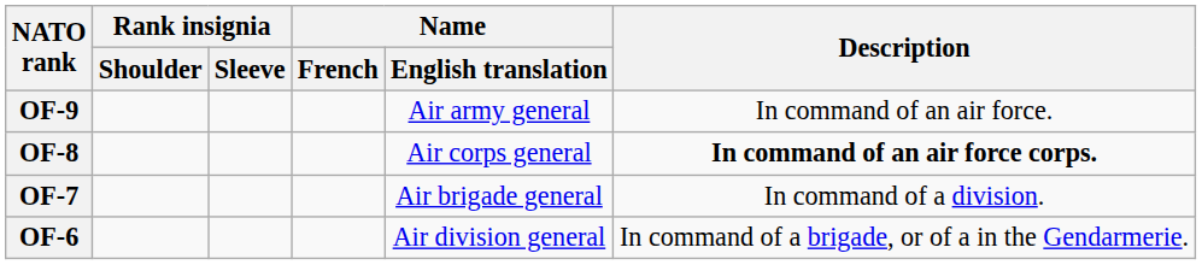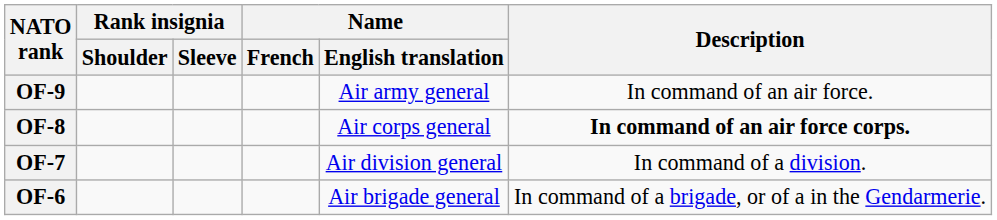 <table class="wikitable plainrowheaders" style="text-align:center;" border="1">
 <tr>
 <th rowspan=2>NATO<br>rank</th>
 <th colspan=2>Rank insignia</th>
 <th colspan=2>Name</th>
 <th rowspan=2>Description</th>
 </tr>
 <tr>
 <th>Shoulder</th>
 <th>Sleeve</th>
 <th>French</th>
 <th>English translation</th>
 </tr>
 <tr>
 <th>OF-9</th>
 <td></td>
 <td></td>
 <td></td>
 <td><a href='#'>Air army general</a></td>
 <td>In command of an air force.</td>
 </tr>
 <tr>
 <th>OF-8</th>
 <td></td>
 <td></td>
 <td></td>
 <td><a href='#'>Air corps general</a></td>
 <td><strong>In command of an air force corps.</strong></td>
 </tr>
 <tr>
 <th>OF-7</th>
 <td></td>
 <td></td>
 <td></td>
-<td><a href='#'>Air brigade general</a></td>
+<td><a href='#'>Air division general</a></td>
 <td>In command of a <a href='#'>division</a>.</td>
 </tr>
 <tr>
 <th>OF-6</th>
 <td></td>
 <td></td>
 <td></td>
-<td><a href='#'>Air division general</a></td>
+<td><a href='#'>Air brigade general</a></td>
 <td>In command of a <a href='#'>brigade</a>, or of a  in the <a href='#'>Gendarmerie</a>.</td>
 </tr>
 </table>
